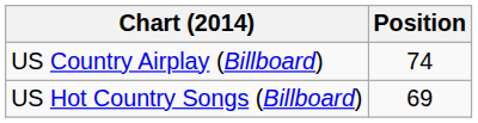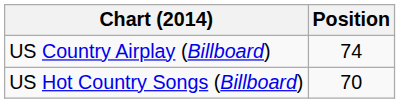 <table class="wikitable sortable">
 <tr>
 <th scope="col">Chart (2014)</th>
 <th scope="col">Position</th>
 </tr>
 <tr>
 <td>US <a href='#'>Country Airplay</a> (<em><a href='#'>Billboard</a></em>)</td>
 <td align="center">74</td>
 </tr>
 <tr>
 <td>US <a href='#'>Hot Country Songs</a> (<em><a href='#'>Billboard</a></em>)</td>
-<td align="center">69</td>
+<td align="center">70</td>
 </tr>
 </table>
